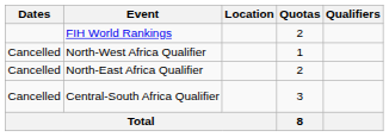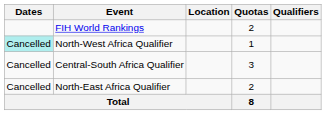 <table class="wikitable">
 <tr>
 <th>Dates</th>
 <th>Event</th>
 <th>Location</th>
 <th>Quotas</th>
 <th>Qualifiers</th>
 </tr>
 <tr>
 <td></td>
 <td><a href='#'>FIH World Rankings</a></td>
 <td></td>
 <td align=center>2</td>
 <td><br></td>
 </tr>
 <tr>
-<td>Cancelled</td>
+<td style="background: paleturquoise;">Cancelled</td>
 <td>North-West Africa Qualifier</td>
 <td></td>
 <td align=center>1</td>
 <td></td>
+</tr>
+<tr>
+<td>Cancelled</td>
+<td>Central-South Africa Qualifier</td>
+<td></td>
+<td align=center>3</td>
+<td><br><br></td>
 </tr>
 <tr>
 <td>Cancelled</td>
 <td>North-East Africa Qualifier</td>
 <td></td>
 <td align=center>2</td>
 <td><br></td>
 </tr>
 <tr>
-<td>Cancelled</td>
-<td>Central-South Africa Qualifier</td>
-<td></td>
-<td align=center>3</td>
-<td><br><br></td>
-</tr>
-<tr>
 <th colspan=3>Total</th>
 <th>8</th>
 <th></th>
 </tr>
 </table>
